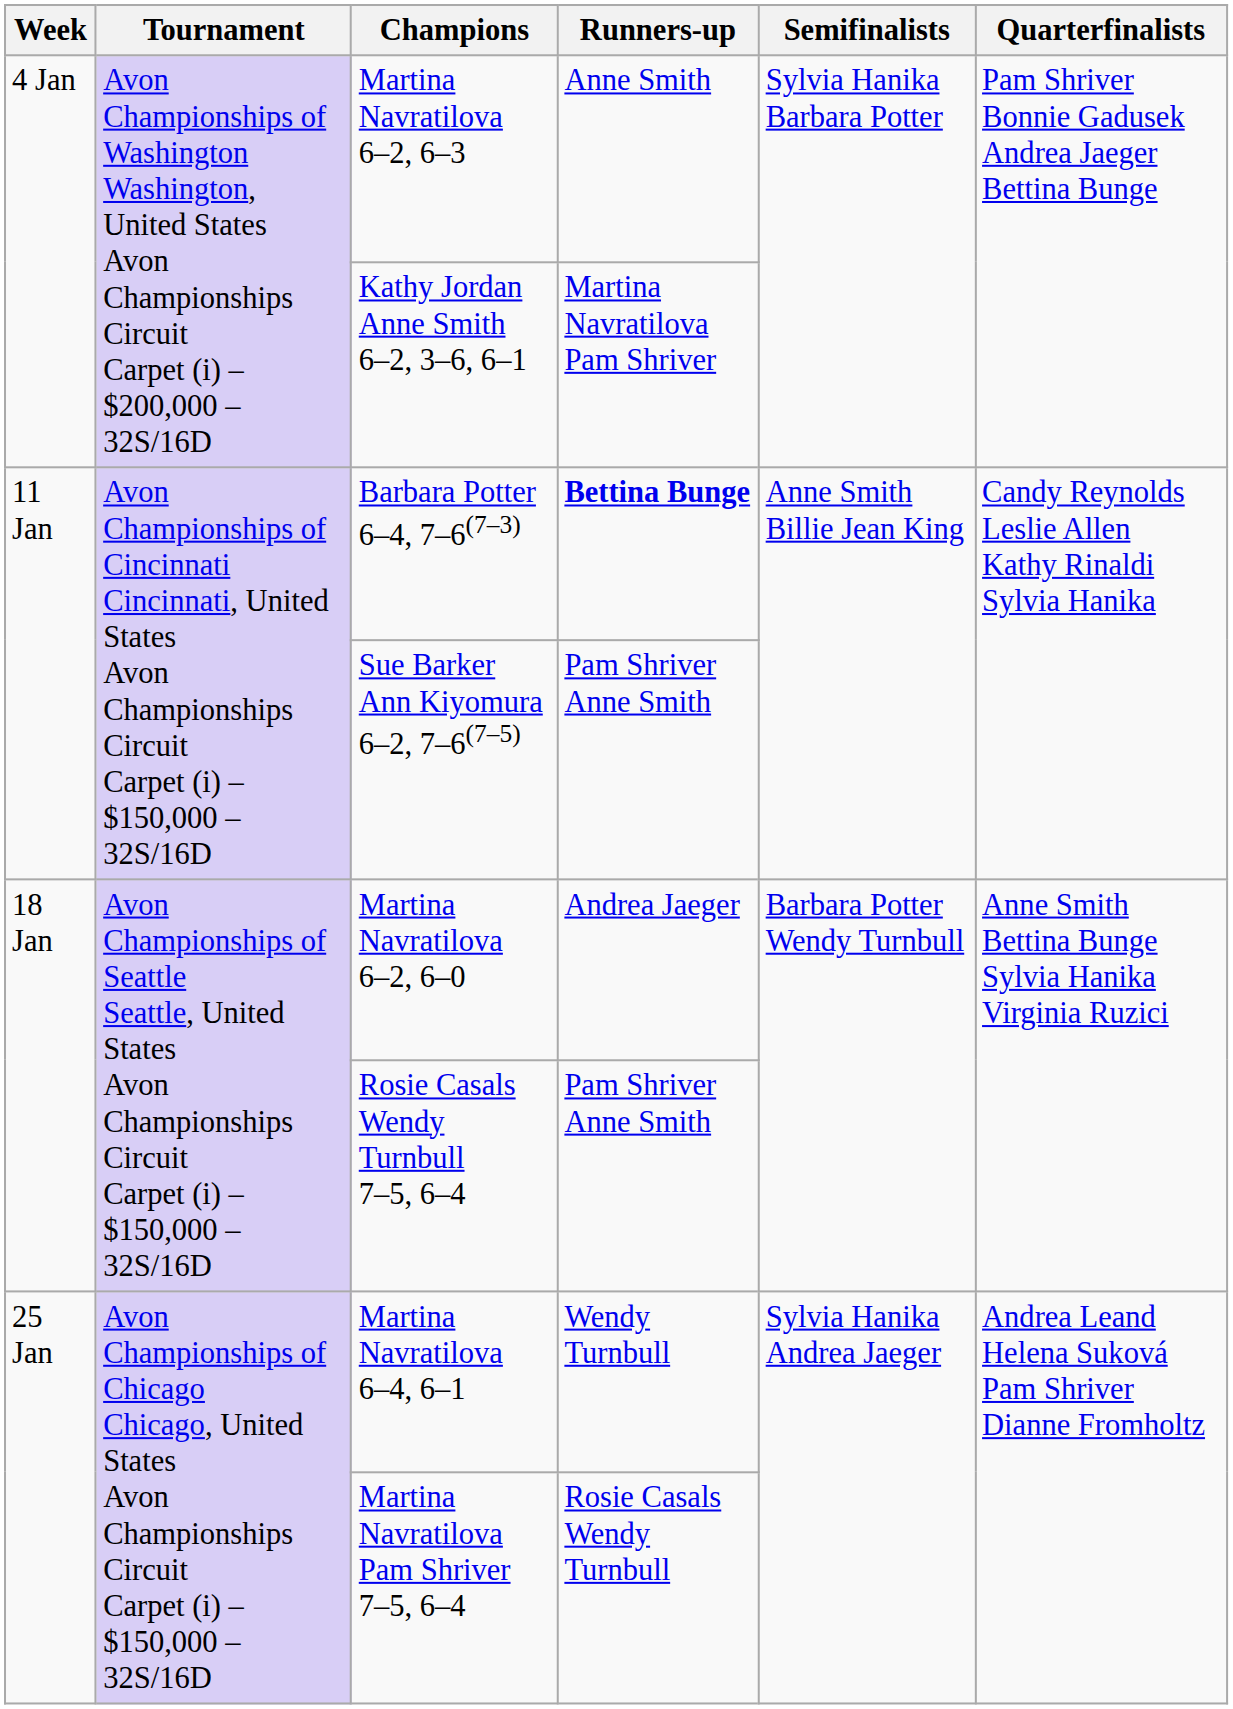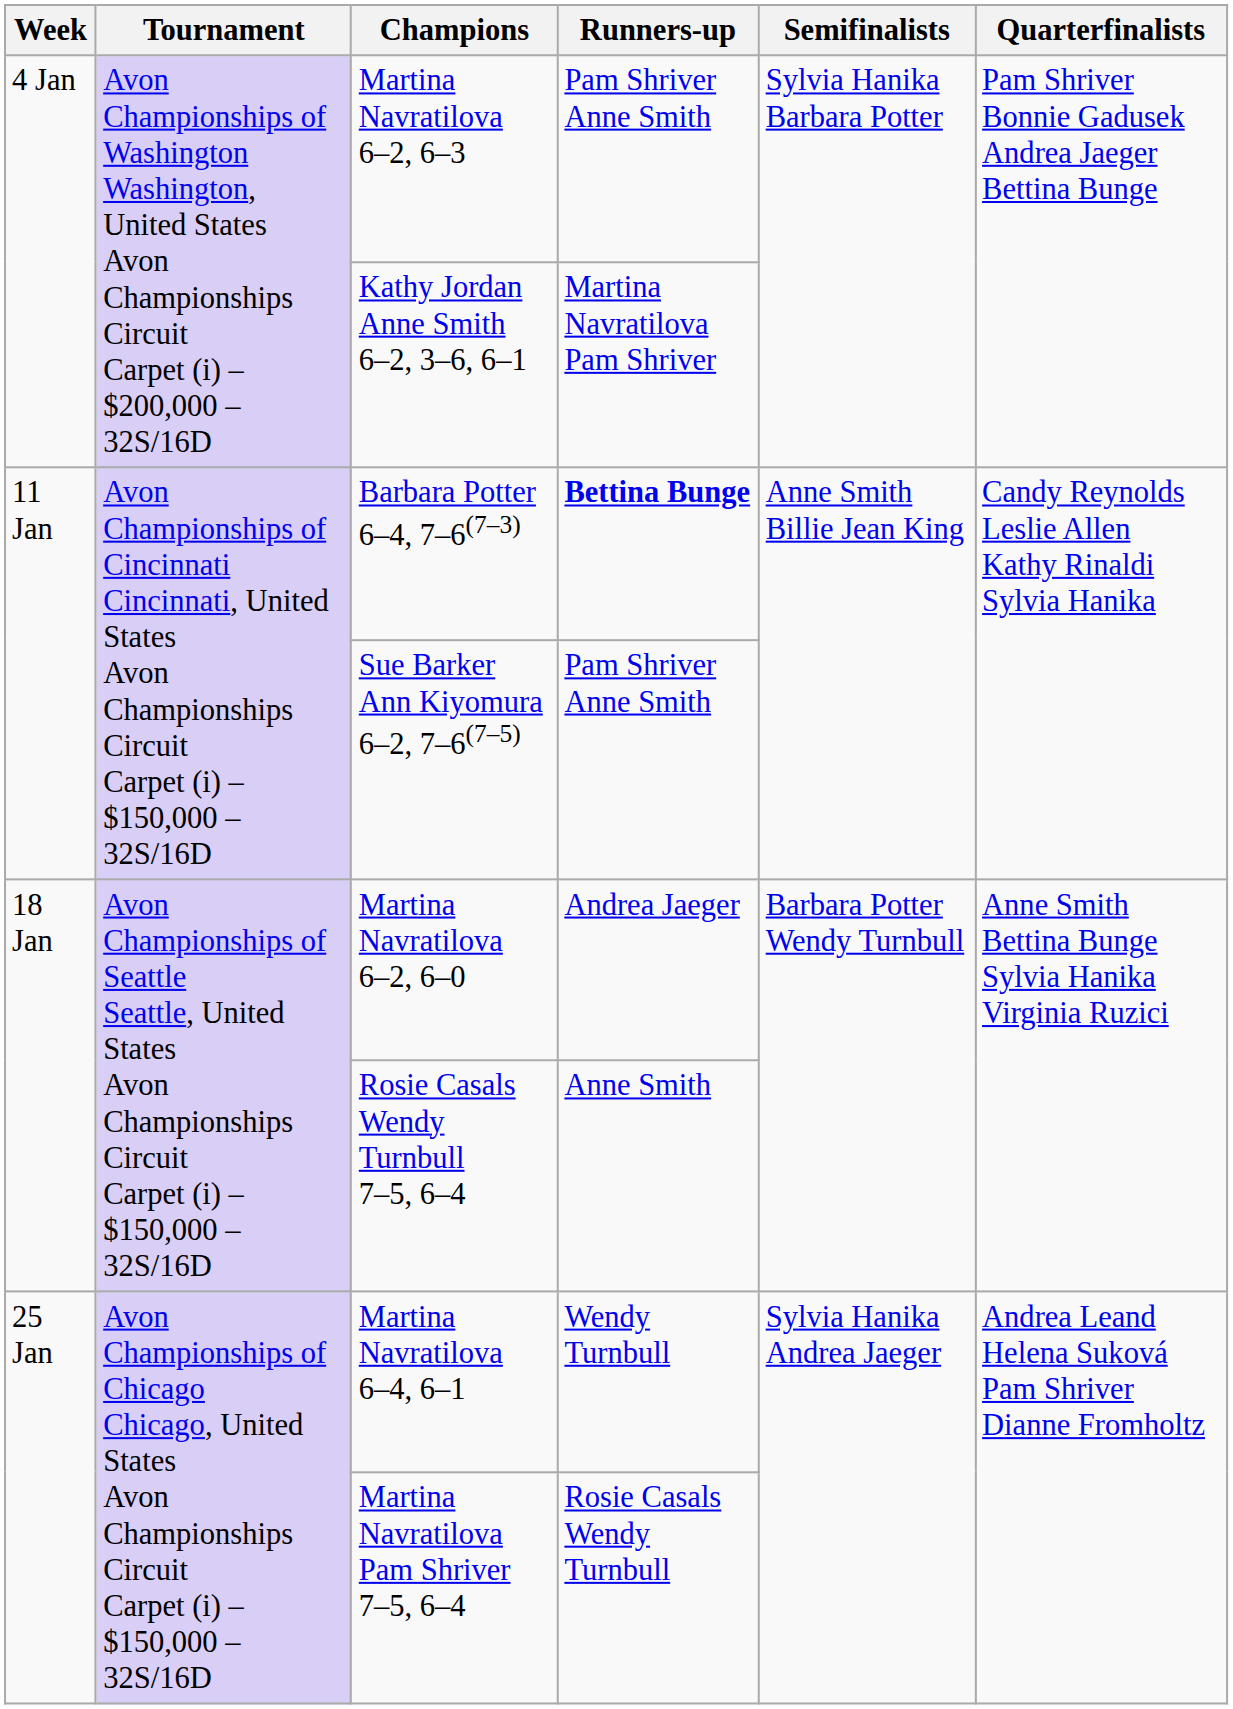 <table class=wikitable style=font-size:95%>
 <tr>
 <th style="width:48px;">Week</th>
 <th style="width:248px;">Tournament</th>
 <th style="width:200px;">Champions</th>
 <th style="width:200px;">Runners-up</th>
 <th style="width:190px;">Semifinalists</th>
 <th style="width:190px;">Quarterfinalists</th>
 </tr>
 <tr valign="top">
 <td rowspan=2>4 Jan</td>
 <td rowspan=2 bgcolor=#d8cef6><a href='#'>Avon Championships of Washington</a><br> <a href='#'>Washington</a>, United States<br>Avon Championships Circuit <br>Carpet (i) – $200,000 – 32S/16D</td>
 <td> <a href='#'>Martina Navratilova</a><br>6–2, 6–3</td>
-<td> <a href='#'>Anne Smith</a></td>
+<td> <a href='#'>Pam Shriver</a><br> <a href='#'>Anne Smith</a></td>
 <td rowspan=2>  <a href='#'>Sylvia Hanika</a><br> <a href='#'>Barbara Potter</a></td>
 <td rowspan=2> <a href='#'>Pam Shriver</a><br> <a href='#'>Bonnie Gadusek</a><br> <a href='#'>Andrea Jaeger</a><br> <a href='#'>Bettina Bunge</a></td>
 </tr>
 <tr valign="top">
 <td> <a href='#'>Kathy Jordan</a><br> <a href='#'>Anne Smith</a><br>6–2, 3–6, 6–1</td>
 <td> <a href='#'>Martina Navratilova</a><br> <a href='#'>Pam Shriver</a></td>
 </tr>
 <tr valign="top">
 <td rowspan=2>11 Jan</td>
 <td rowspan=2 bgcolor=#d8cef6><a href='#'>Avon Championships of Cincinnati</a><br> <a href='#'>Cincinnati</a>, United States<br>Avon Championships Circuit<br>Carpet (i) – $150,000 – 32S/16D</td>
 <td> <a href='#'>Barbara Potter</a><br>6–4, 7–6<sup>(7–3)</sup></td>
 <td><strong> <a href='#'>Bettina Bunge</a></strong></td>
 <td rowspan=2>  <a href='#'>Anne Smith</a><br> <a href='#'>Billie Jean King</a></td>
 <td rowspan=2> <a href='#'>Candy Reynolds</a><br> <a href='#'>Leslie Allen</a><br> <a href='#'>Kathy Rinaldi</a><br>  <a href='#'>Sylvia Hanika</a></td>
 </tr>
 <tr valign="top">
 <td> <a href='#'>Sue Barker</a><br> <a href='#'>Ann Kiyomura</a><br>6–2, 7–6<sup>(7–5)</sup></td>
 <td> <a href='#'>Pam Shriver</a><br> <a href='#'>Anne Smith</a></td>
 </tr>
 <tr valign="top">
 <td rowspan=2>18 Jan</td>
 <td rowspan=2 bgcolor=#d8cef6><a href='#'>Avon Championships of Seattle</a><br> <a href='#'>Seattle</a>, United States<br>Avon Championships Circuit<br>Carpet (i) – $150,000 – 32S/16D</td>
 <td> <a href='#'>Martina Navratilova</a><br>6–2, 6–0</td>
 <td> <a href='#'>Andrea Jaeger</a></td>
 <td rowspan=2> <a href='#'>Barbara Potter</a><br> <a href='#'>Wendy Turnbull</a></td>
 <td rowspan=2> <a href='#'>Anne Smith</a><br> <a href='#'>Bettina Bunge</a><br> <a href='#'>Sylvia Hanika</a><br> <a href='#'>Virginia Ruzici</a></td>
 </tr>
 <tr valign="top">
 <td> <a href='#'>Rosie Casals</a><br> <a href='#'>Wendy Turnbull</a><br> 7–5, 6–4</td>
-<td> <a href='#'>Pam Shriver</a><br> <a href='#'>Anne Smith</a></td>
+<td> <a href='#'>Anne Smith</a></td>
 </tr>
 <tr valign=top>
 <td rowspan=2>25 Jan</td>
 <td rowspan=2 bgcolor=#d8cef6><a href='#'>Avon Championships of Chicago</a><br> <a href='#'>Chicago</a>, United States<br>Avon Championships Circuit<br> Carpet (i) – $150,000 – 32S/16D</td>
 <td> <a href='#'>Martina Navratilova</a> <br>6–4, 6–1</td>
 <td> <a href='#'>Wendy Turnbull</a></td>
 <td rowspan=2> <a href='#'>Sylvia Hanika</a><br>  <a href='#'>Andrea Jaeger</a></td>
 <td rowspan=2> <a href='#'>Andrea Leand</a><br>  <a href='#'>Helena Suková</a><br>  <a href='#'>Pam Shriver</a> <br>  <a href='#'>Dianne Fromholtz</a></td>
 </tr>
 <tr valign=top>
 <td> <a href='#'>Martina Navratilova</a><br> <a href='#'>Pam Shriver</a><br>7–5, 6–4</td>
 <td> <a href='#'>Rosie Casals</a><br> <a href='#'>Wendy Turnbull</a></td>
 </tr>
 </table>
